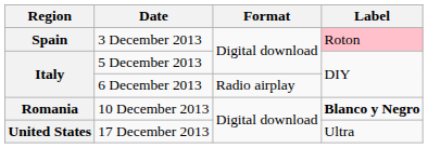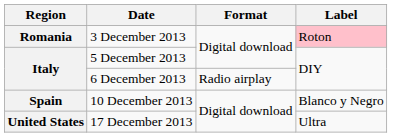 <table class="wikitable plainrowheaders">
 <tr>
 <th>Region</th>
 <th>Date</th>
 <th>Format</th>
 <th>Label</th>
 </tr>
 <tr>
-<th scope="row">Spain</th>
+<th scope="row">Romania</th>
 <td>3 December 2013</td>
 <td rowspan="2">Digital download</td>
 <td style="background: pink;">Roton</td>
 </tr>
 <tr>
 <th scope="row" rowspan="2">Italy</th>
 <td>5 December 2013</td>
 <td rowspan="2">DIY</td>
 </tr>
 <tr>
 <td>6 December 2013</td>
 <td>Radio airplay</td>
 </tr>
 <tr>
-<th scope="row">Romania</th>
+<th scope="row">Spain</th>
 <td>10 December 2013</td>
 <td rowspan="2">Digital download</td>
-<td><strong>Blanco y Negro</strong></td>
+<td>Blanco y Negro</td>
 </tr>
 <tr>
 <th scope="row">United States</th>
 <td>17 December 2013</td>
 <td>Ultra</td>
 </tr>
 </table>
